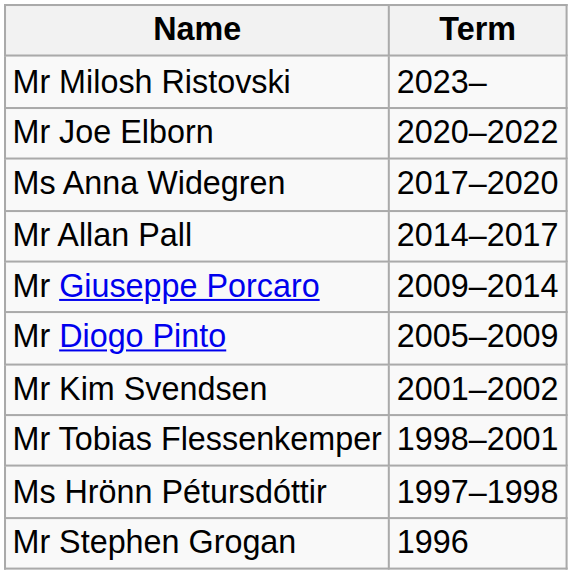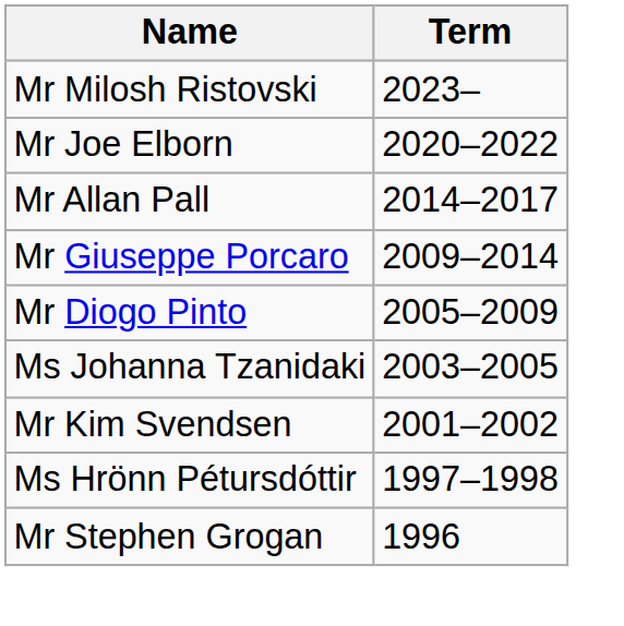 <table class="wikitable sortable">
 <tr>
 <th>Name</th>
 <th>Term</th>
 </tr>
 <tr>
 <td>Mr Milosh Ristovski</td>
 <td>2023–</td>
 </tr>
 <tr>
 <td>Mr Joe Elborn</td>
 <td>2020–2022</td>
 </tr>
 <tr>
-<td>Ms Anna Widegren</td>
-<td>2017–2020</td>
-</tr>
-<tr>
 <td>Mr Allan Pall</td>
 <td>2014–2017</td>
 </tr>
 <tr>
 <td>Mr <a href='#'>Giuseppe Porcaro</a></td>
 <td>2009–2014</td>
 </tr>
 <tr>
 <td>Mr <a href='#'>Diogo Pinto</a></td>
 <td>2005–2009</td>
 </tr>
 <tr>
+<td>Ms Johanna Tzanidaki</td>
+<td>2003–2005</td>
+</tr>
+<tr>
 <td>Mr Kim Svendsen</td>
 <td>2001–2002</td>
-</tr>
-<tr>
-<td>Mr Tobias Flessenkemper</td>
-<td>1998–2001</td>
 </tr>
 <tr>
 <td>Ms Hrönn Pétursdóttir</td>
 <td>1997–1998</td>
 </tr>
 <tr>
 <td>Mr Stephen Grogan</td>
 <td>1996</td>
 </tr>
 </table>
